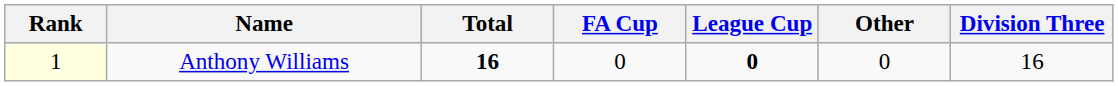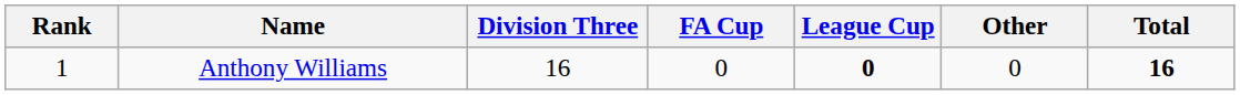 <table class="wikitable" style="font-size: 95%; text-align: center;">
 <tr>
 <th width=60>Rank</th>
 <th width=200>Name</th>
-<th width=80><strong>Total</strong></th>
+<th width=100><a href='#'>Division Three</a></th>
 <th width=80><a href='#'>FA Cup</a></th>
 <th width=80><a href='#'>League Cup</a></th>
 <th width=80>Other</th>
-<th width=100><a href='#'>Division Three</a></th>
+<th width=80><strong>Total</strong></th>
 </tr>
 <tr>
-<td style="background: lightyellow;">1</td>
+<td>1</td>
 <td><a href='#'>Anthony Williams</a></td>
-<td><strong>16</strong></td>
+<td>16</td>
 <td>0</td>
 <td><strong>0</strong></td>
 <td>0</td>
-<td>16</td>
+<td><strong>16</strong></td>
 </tr>
 </table>
